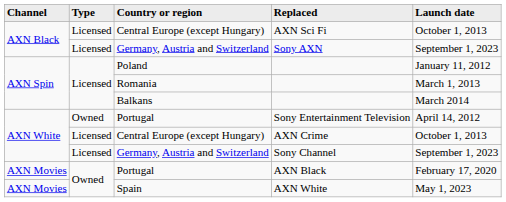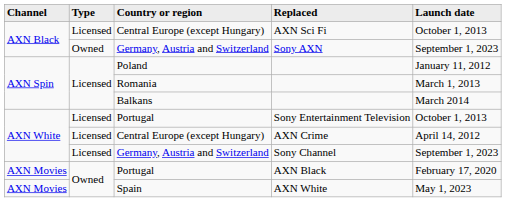 <table class="sortable wikitable">
 <tr bgcolor="#ececec">
 <td><strong>Channel</strong></td>
 <td><strong>Type</strong></td>
 <td><strong>Country or region</strong></td>
 <td><strong>Replaced</strong></td>
 <td><strong>Launch date</strong></td>
 </tr>
 <tr>
 <td rowspan="2"><a href='#'>AXN Black</a></td>
 <td>Licensed</td>
 <td>Central Europe (except Hungary)</td>
 <td>AXN Sci Fi</td>
 <td>October 1, 2013</td>
 </tr>
 <tr>
-<td>Licensed</td>
+<td>Owned</td>
 <td><a href='#'>Germany</a>, <a href='#'>Austria</a> and <a href='#'>Switzerland</a></td>
 <td><a href='#'>Sony AXN</a></td>
 <td>September 1, 2023</td>
 </tr>
 <tr>
 <td rowspan="3"><a href='#'>AXN Spin</a></td>
 <td rowspan="3">Licensed</td>
 <td>Poland</td>
 <td></td>
 <td>January 11, 2012</td>
 </tr>
 <tr>
 <td>Romania</td>
 <td></td>
 <td>March 1, 2013</td>
 </tr>
 <tr>
 <td>Balkans</td>
 <td></td>
 <td>March 2014</td>
 </tr>
 <tr>
 <td rowspan="3"><a href='#'>AXN White</a></td>
-<td>Owned</td>
+<td>Licensed</td>
 <td>Portugal</td>
 <td>Sony Entertainment Television</td>
-<td>April 14, 2012</td>
+<td>October 1, 2013</td>
 </tr>
 <tr>
 <td>Licensed</td>
 <td>Central Europe (except Hungary)</td>
 <td>AXN Crime</td>
-<td>October 1, 2013</td>
+<td>April 14, 2012</td>
 </tr>
 <tr>
 <td>Licensed</td>
 <td><a href='#'>Germany</a>, <a href='#'>Austria</a> and <a href='#'>Switzerland</a></td>
 <td>Sony Channel</td>
 <td>September 1, 2023</td>
 </tr>
 <tr>
 <td><a href='#'>AXN Movies</a></td>
 <td rowspan="2">Owned</td>
 <td>Portugal</td>
 <td>AXN Black</td>
 <td>February 17, 2020</td>
 </tr>
 <tr>
 <td><a href='#'>AXN Movies</a></td>
 <td>Spain</td>
 <td>AXN White</td>
 <td>May 1, 2023</td>
 </tr>
 </table>
